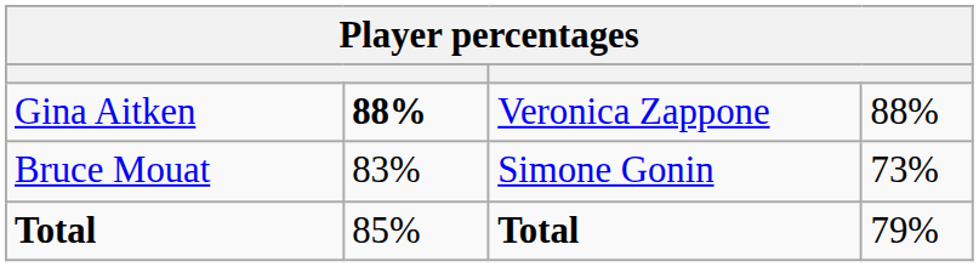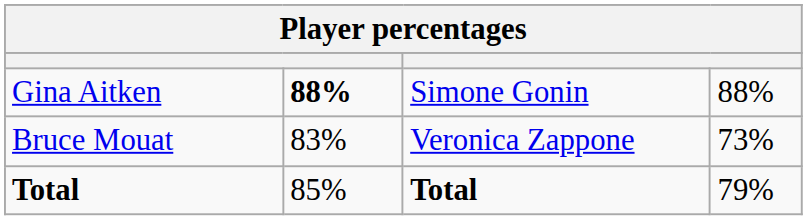 <table class="wikitable">
 <tr>
 <th colspan=4 width=400>Player percentages</th>
 </tr>
 <tr>
 <th colspan=2 width=200 style="white-space:nowrap;"></th>
 <th colspan=2 width=200 style="white-space:nowrap;"></th>
 </tr>
 <tr>
 <td><a href='#'>Gina Aitken</a></td>
 <td><strong>88%</strong></td>
-<td><a href='#'>Veronica Zappone</a></td>
+<td><a href='#'>Simone Gonin</a></td>
 <td>88%</td>
 </tr>
 <tr>
 <td><a href='#'>Bruce Mouat</a></td>
 <td>83%</td>
-<td><a href='#'>Simone Gonin</a></td>
+<td><a href='#'>Veronica Zappone</a></td>
 <td>73%</td>
 </tr>
 <tr>
 <td><strong>Total</strong></td>
 <td>85%</td>
 <td><strong>Total</strong></td>
 <td>79%</td>
 </tr>
 </table>
